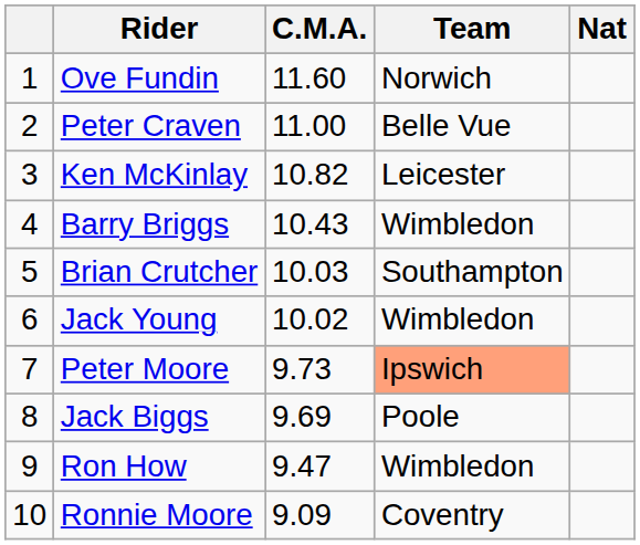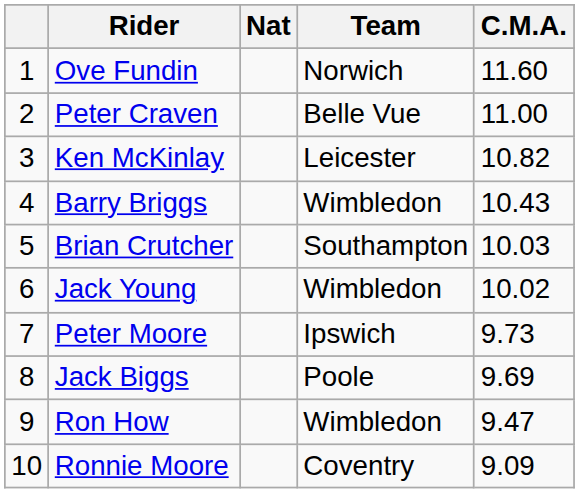 <table class=wikitable>
 <tr>
 <th></th>
 <th>Rider</th>
+<th>Nat</th>
+<th>Team</th>
 <th>C.M.A.</th>
-<th>Team</th>
-<th>Nat</th>
 </tr>
 <tr>
 <td align="center">1</td>
 <td><a href='#'>Ove Fundin</a></td>
+<td></td>
+<td>Norwich</td>
 <td>11.60</td>
-<td>Norwich</td>
-<td></td>
 </tr>
 <tr>
 <td align="center">2</td>
 <td><a href='#'>Peter Craven</a></td>
+<td></td>
+<td>Belle Vue</td>
 <td>11.00</td>
-<td>Belle Vue</td>
-<td></td>
 </tr>
 <tr>
 <td align="center">3</td>
 <td><a href='#'>Ken McKinlay</a></td>
+<td></td>
+<td>Leicester</td>
 <td>10.82</td>
-<td>Leicester</td>
-<td></td>
 </tr>
 <tr>
 <td align="center">4</td>
 <td><a href='#'>Barry Briggs</a></td>
+<td></td>
+<td>Wimbledon</td>
 <td>10.43</td>
-<td>Wimbledon</td>
-<td></td>
 </tr>
 <tr>
 <td align="center">5</td>
 <td><a href='#'>Brian Crutcher</a></td>
+<td></td>
+<td>Southampton</td>
 <td>10.03</td>
-<td>Southampton</td>
-<td></td>
 </tr>
 <tr>
 <td align="center">6</td>
 <td><a href='#'>Jack Young</a></td>
+<td></td>
+<td>Wimbledon</td>
 <td>10.02</td>
-<td>Wimbledon</td>
-<td></td>
 </tr>
 <tr>
 <td align="center">7</td>
 <td><a href='#'>Peter Moore</a></td>
+<td></td>
+<td>Ipswich</td>
 <td>9.73</td>
-<td style="background: lightsalmon;">Ipswich</td>
-<td></td>
 </tr>
 <tr>
 <td align="center">8</td>
 <td><a href='#'>Jack Biggs</a></td>
+<td></td>
+<td>Poole</td>
 <td>9.69</td>
-<td>Poole</td>
-<td></td>
 </tr>
 <tr>
 <td align="center">9</td>
 <td><a href='#'>Ron How</a></td>
+<td></td>
+<td>Wimbledon</td>
 <td>9.47</td>
-<td>Wimbledon</td>
-<td></td>
 </tr>
 <tr>
 <td align="center">10</td>
 <td><a href='#'>Ronnie Moore</a></td>
+<td></td>
+<td>Coventry</td>
 <td>9.09</td>
-<td>Coventry</td>
-<td></td>
 </tr>
 </table>
